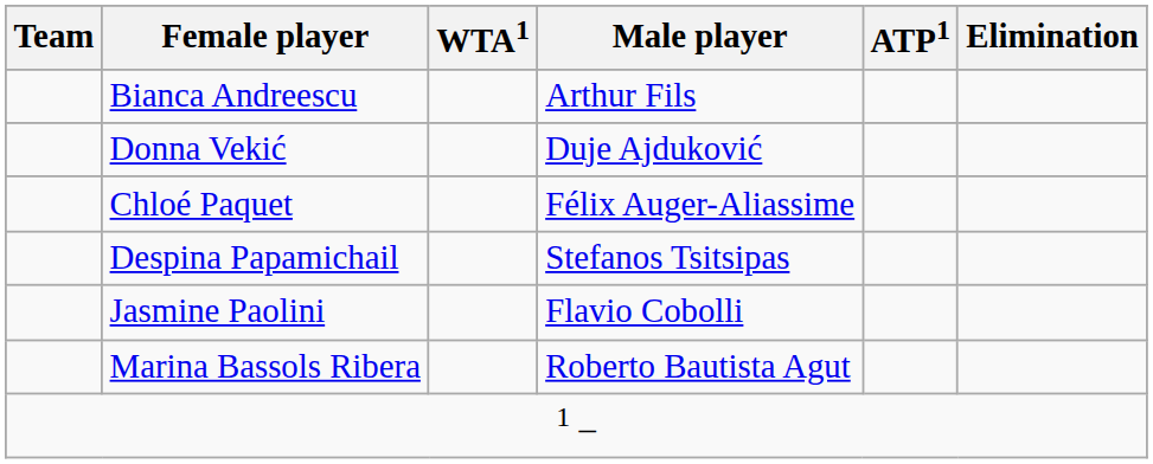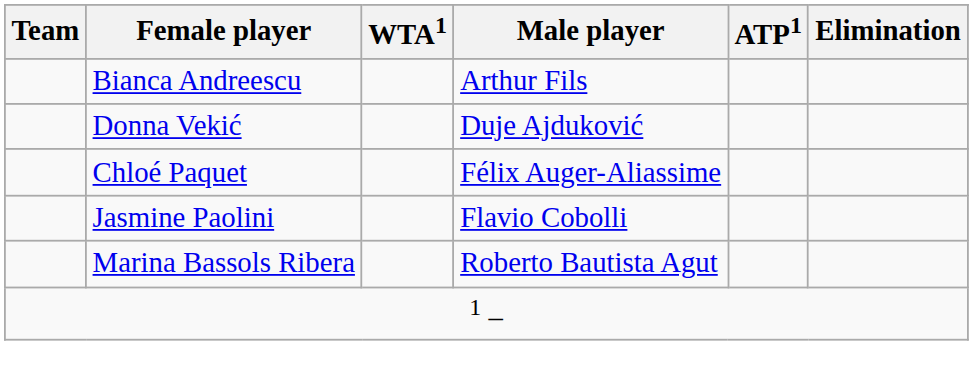 <table class="wikitable">
 <tr>
 <th>Team</th>
 <th>Female player</th>
 <th>WTA<sup>1</sup></th>
 <th>Male player</th>
 <th>ATP<sup>1</sup></th>
 <th>Elimination</th>
 </tr>
 <tr>
 <td></td>
 <td><a href='#'>Bianca Andreescu</a></td>
 <td align=center></td>
 <td><a href='#'>Arthur Fils</a></td>
 <td align=center></td>
 <td></td>
 </tr>
 <tr>
 <td></td>
 <td><a href='#'>Donna Vekić</a></td>
 <td align=center></td>
 <td><a href='#'>Duje Ajduković</a></td>
 <td align=center></td>
 <td></td>
 </tr>
 <tr>
 <td></td>
 <td><a href='#'>Chloé Paquet</a></td>
 <td align=center></td>
 <td><a href='#'>Félix Auger-Aliassime</a></td>
 <td align=center></td>
 <td></td>
 </tr>
 <tr>
 <td></td>
-<td><a href='#'>Despina Papamichail</a></td>
-<td align=center></td>
-<td><a href='#'>Stefanos Tsitsipas</a></td>
-<td align=center></td>
-<td></td>
-</tr>
-<tr>
-<td></td>
 <td><a href='#'>Jasmine Paolini</a></td>
 <td align=center></td>
 <td><a href='#'>Flavio Cobolli</a></td>
 <td align=center></td>
 <td></td>
 </tr>
 <tr>
 <td></td>
 <td><a href='#'>Marina Bassols Ribera</a></td>
 <td align=center></td>
 <td><a href='#'>Roberto Bautista Agut</a></td>
 <td align=center></td>
 <td></td>
 </tr>
 <tr>
 <td colspan="6" align="center"><sup>1</sup> – </td>
 </tr>
 </table>
